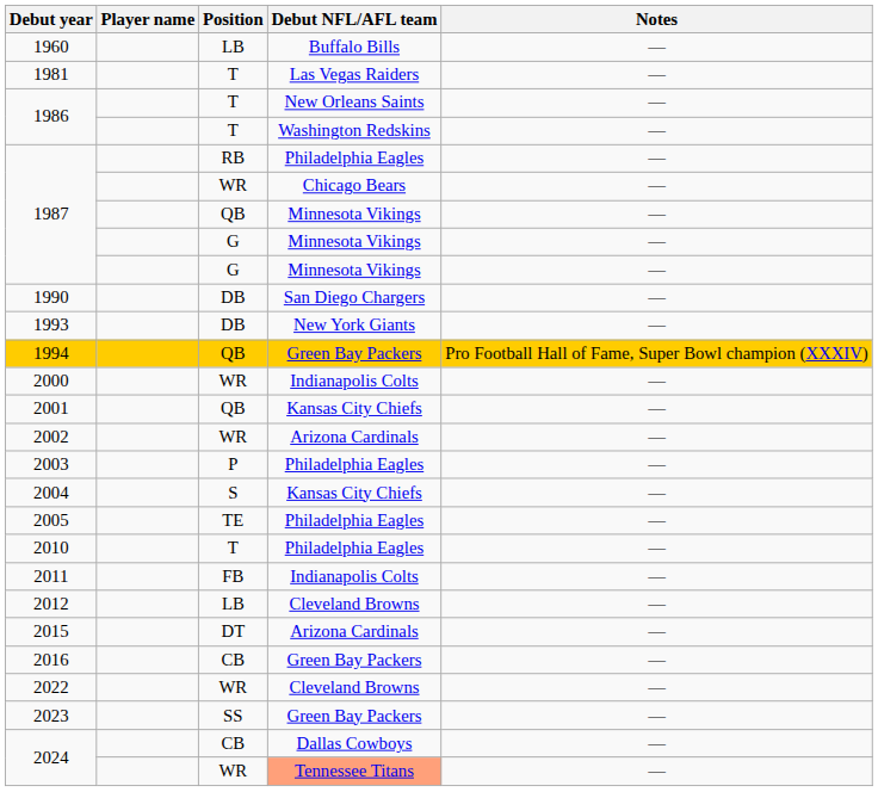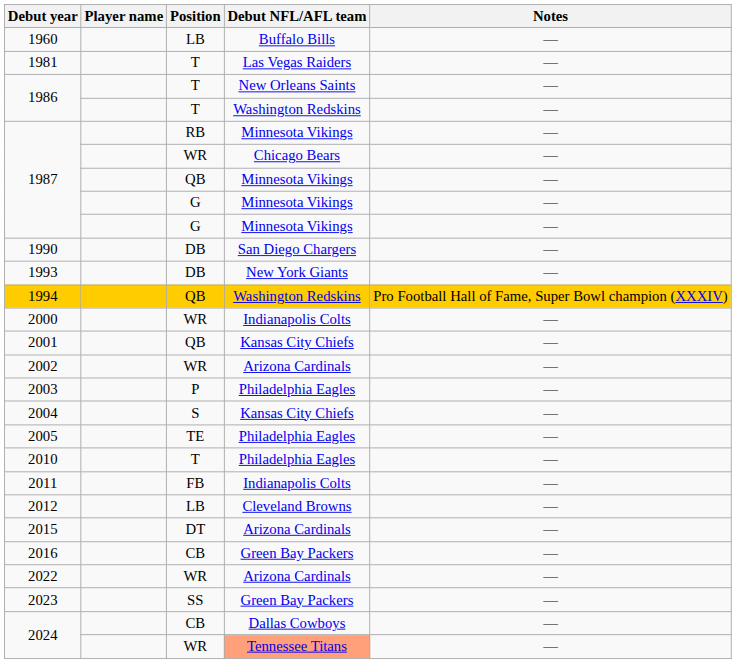 <table class="wikitable sortable" style="text-align: center;">
 <tr>
 <th>Debut year</th>
 <th>Player name</th>
 <th>Position</th>
 <th>Debut NFL/AFL team</th>
 <th>Notes</th>
 </tr>
 <tr>
 <td align="center">1960</td>
 <td align="center"></td>
 <td align="center">LB</td>
 <td align="center"><a href='#'>Buffalo Bills</a></td>
 <td align="center">—</td>
 </tr>
 <tr>
 <td align="center">1981</td>
 <td align="center"></td>
 <td align="center">T</td>
 <td align="center"><a href='#'>Las Vegas Raiders</a></td>
 <td align="center">—</td>
 </tr>
 <tr>
 <td rowspan="2">1986</td>
 <td align="center"></td>
 <td align="center">T</td>
 <td align="center"><a href='#'>New Orleans Saints</a></td>
 <td align="center">—</td>
 </tr>
 <tr>
 <td align="center"></td>
 <td align="center">T</td>
 <td align="center"><a href='#'>Washington Redskins</a></td>
 <td align="center">—</td>
 </tr>
 <tr>
 <td rowspan="5">1987</td>
 <td align="center"></td>
 <td align="center">RB</td>
-<td align="center"><a href='#'>Philadelphia Eagles</a></td>
+<td align="center"><a href='#'>Minnesota Vikings</a></td>
 <td align="center">—</td>
 </tr>
 <tr>
 <td align="center"></td>
 <td align="center">WR</td>
 <td align="center"><a href='#'>Chicago Bears</a></td>
 <td align="center">—</td>
 </tr>
 <tr>
 <td align="center"></td>
 <td align="center">QB</td>
 <td align="center"><a href='#'>Minnesota Vikings</a></td>
 <td align="center">—</td>
 </tr>
 <tr>
 <td align="center"></td>
 <td align="center">G</td>
 <td align="center"><a href='#'>Minnesota Vikings</a></td>
 <td align="center">—</td>
 </tr>
 <tr>
 <td align="center"></td>
 <td align="center">G</td>
 <td align="center"><a href='#'>Minnesota Vikings</a></td>
 <td align="center">—</td>
 </tr>
 <tr>
 <td align="center">1990</td>
 <td align="center"></td>
 <td align="center">DB</td>
 <td align="center"><a href='#'>San Diego Chargers</a></td>
 <td align="center">—</td>
 </tr>
 <tr>
 <td align="center">1993</td>
 <td align="center"></td>
 <td align="center">DB</td>
 <td align="center"><a href='#'>New York Giants</a></td>
 <td align="center">—</td>
 </tr>
 <tr bgcolor="#FFCC00">
 <td align="center">1994</td>
 <td align="center"></td>
 <td align="center">QB</td>
-<td align="center"><a href='#'>Green Bay Packers</a></td>
+<td align="center"><a href='#'>Washington Redskins</a></td>
 <td>Pro Football Hall of Fame, Super Bowl champion (<a href='#'>XXXIV</a>)</td>
 </tr>
 <tr>
 <td align="center">2000</td>
 <td align="center"></td>
 <td align="center">WR</td>
 <td align="center"><a href='#'>Indianapolis Colts</a></td>
 <td align="center">—</td>
 </tr>
 <tr>
 <td align="center">2001</td>
 <td align="center"></td>
 <td align="center">QB</td>
 <td align="center"><a href='#'>Kansas City Chiefs</a></td>
 <td align="center">—</td>
 </tr>
 <tr>
 <td align="center">2002</td>
 <td align="center"></td>
 <td align="center">WR</td>
 <td align="center"><a href='#'>Arizona Cardinals</a></td>
 <td align="center">—</td>
 </tr>
 <tr>
 <td align="center">2003</td>
 <td align="center"></td>
 <td align="center">P</td>
 <td align="center"><a href='#'>Philadelphia Eagles</a></td>
 <td align="center">—</td>
 </tr>
 <tr>
 <td align="center">2004</td>
 <td align="center"></td>
 <td align="center">S</td>
 <td align="center"><a href='#'>Kansas City Chiefs</a></td>
 <td align="center">—</td>
 </tr>
 <tr>
 <td align="center">2005</td>
 <td align="center"></td>
 <td align="center">TE</td>
 <td align="center"><a href='#'>Philadelphia Eagles</a></td>
 <td align="center">—</td>
 </tr>
 <tr>
 <td align="center">2010</td>
 <td align="center"></td>
 <td align="center">T</td>
 <td align="center"><a href='#'>Philadelphia Eagles</a></td>
 <td align="center">—</td>
 </tr>
 <tr>
 <td align="center">2011</td>
 <td align="center"></td>
 <td align="center">FB</td>
 <td align="center"><a href='#'>Indianapolis Colts</a></td>
 <td align="center">—</td>
 </tr>
 <tr>
 <td align="center">2012</td>
 <td align="center"></td>
 <td align="center">LB</td>
 <td align="center"><a href='#'>Cleveland Browns</a></td>
 <td align="center">—</td>
 </tr>
 <tr>
 <td align="center">2015</td>
 <td align="center"></td>
 <td align="center">DT</td>
 <td align="center"><a href='#'>Arizona Cardinals</a></td>
 <td align="center">—</td>
 </tr>
 <tr>
 <td align="center">2016</td>
 <td align="center"></td>
 <td align="center">CB</td>
 <td align="center"><a href='#'>Green Bay Packers</a></td>
 <td align="center">—</td>
 </tr>
 <tr>
 <td align="center">2022</td>
 <td align="center"></td>
 <td align="center">WR</td>
-<td align="center"><a href='#'>Cleveland Browns</a></td>
+<td align="center"><a href='#'>Arizona Cardinals</a></td>
 <td align="center">—</td>
 </tr>
 <tr>
 <td align="center">2023</td>
 <td align="center"></td>
 <td align="center">SS</td>
 <td align="center"><a href='#'>Green Bay Packers</a></td>
 <td align="center">—</td>
 </tr>
 <tr>
 <td rowspan="2">2024</td>
 <td align="center"></td>
 <td align="center">CB</td>
 <td align="center"><a href='#'>Dallas Cowboys</a></td>
 <td align="center">—</td>
 </tr>
 <tr>
 <td align="center"></td>
 <td align="center">WR</td>
 <td align="center" style="background: lightsalmon;"><a href='#'>Tennessee Titans</a></td>
 <td align="center">—</td>
 </tr>
 </table>
